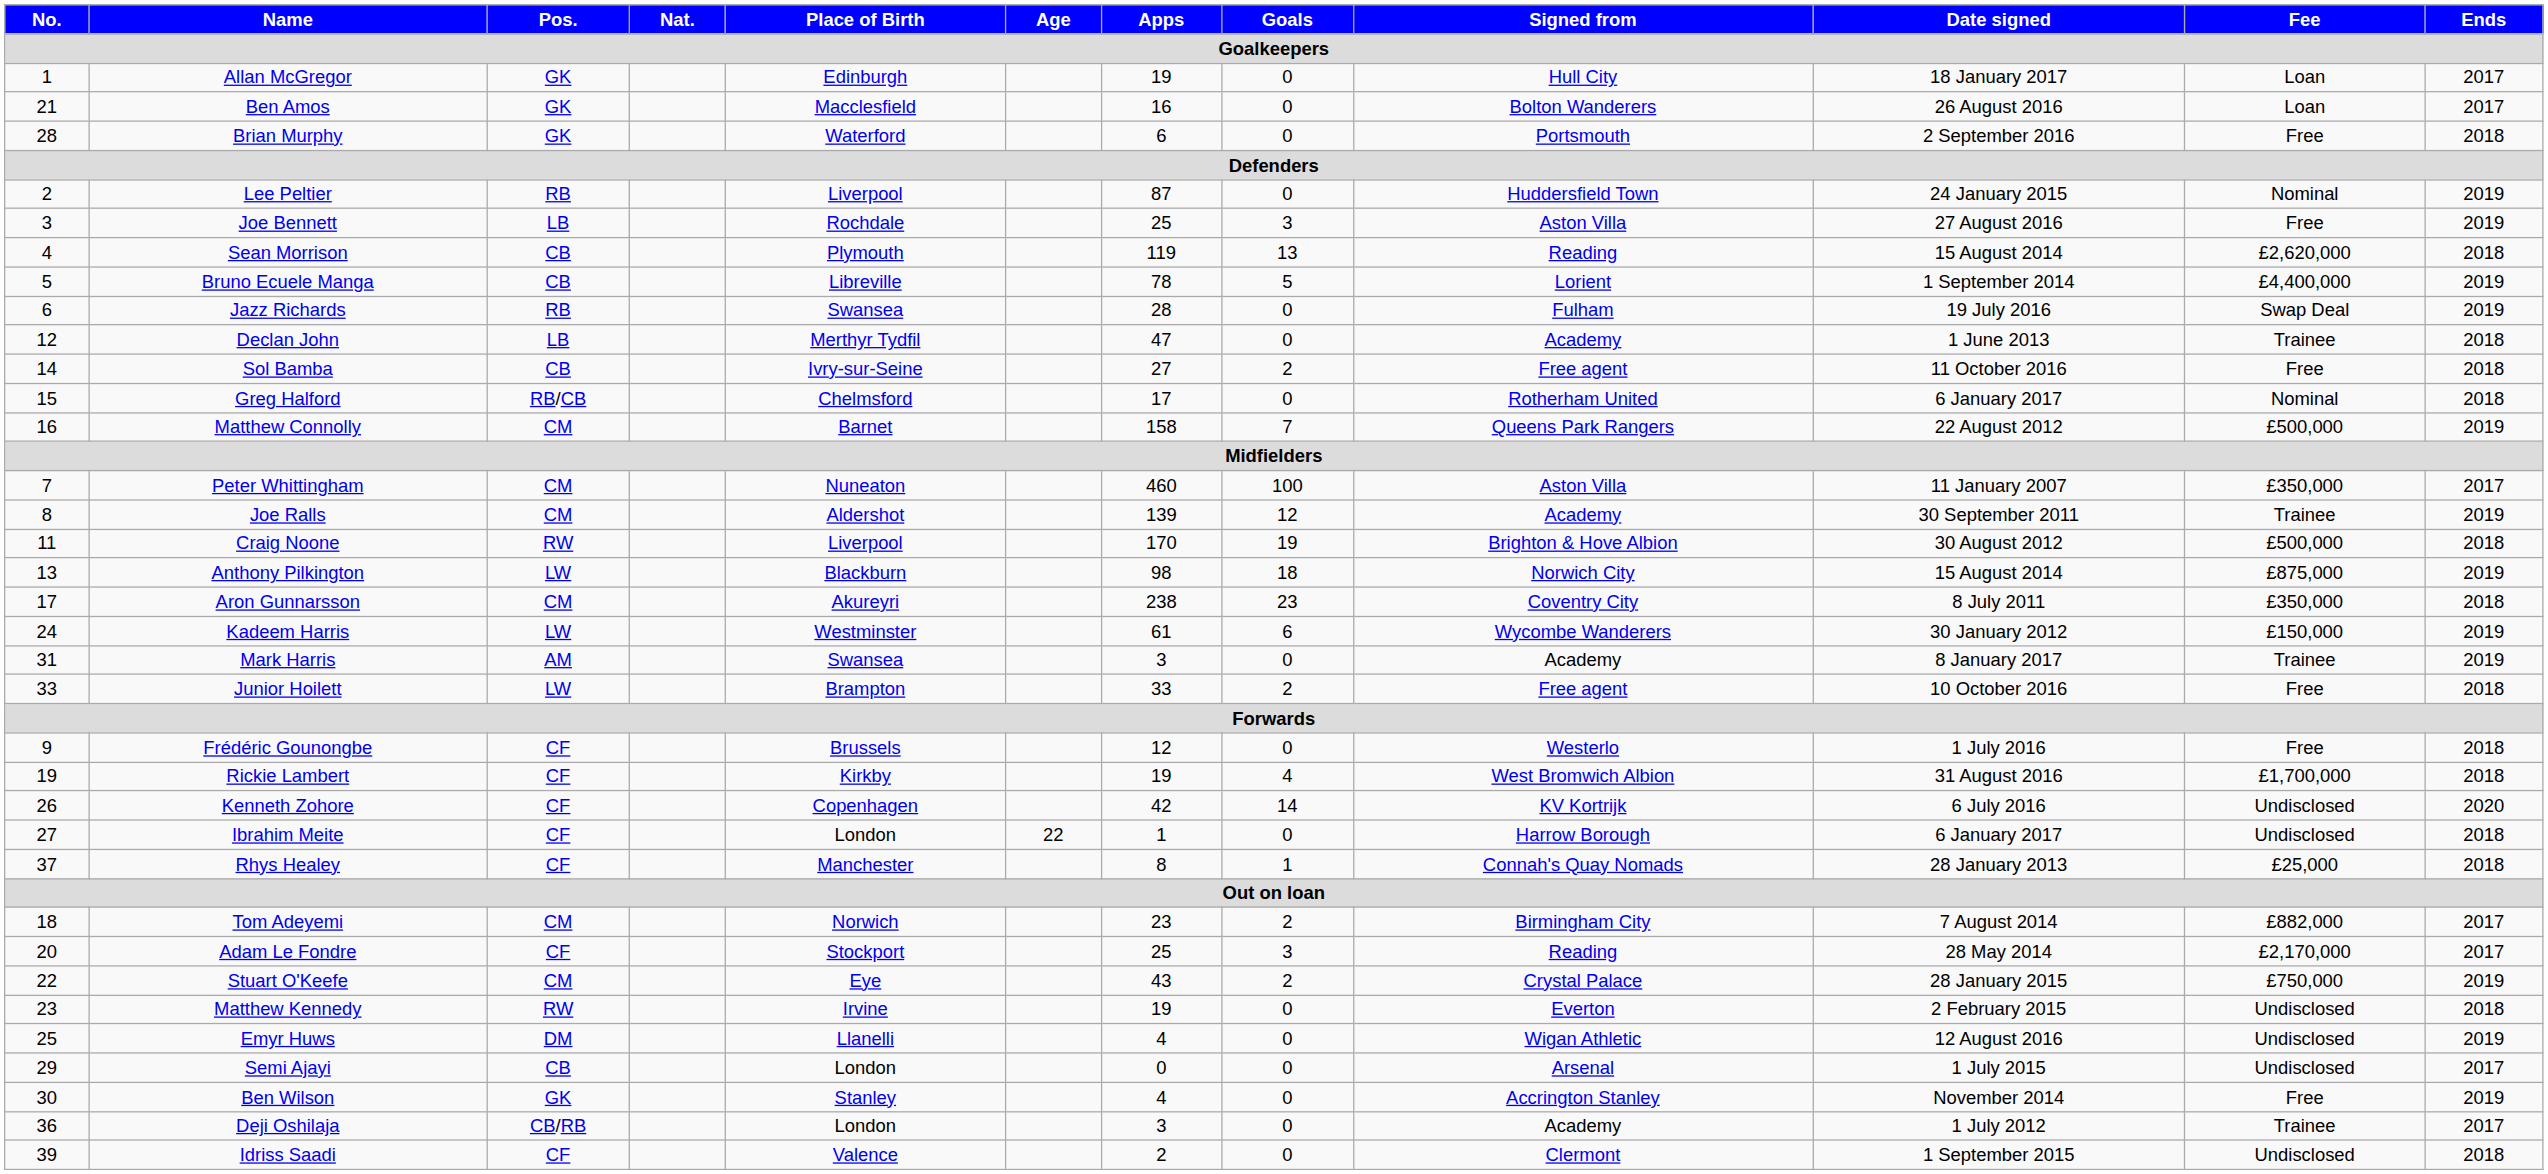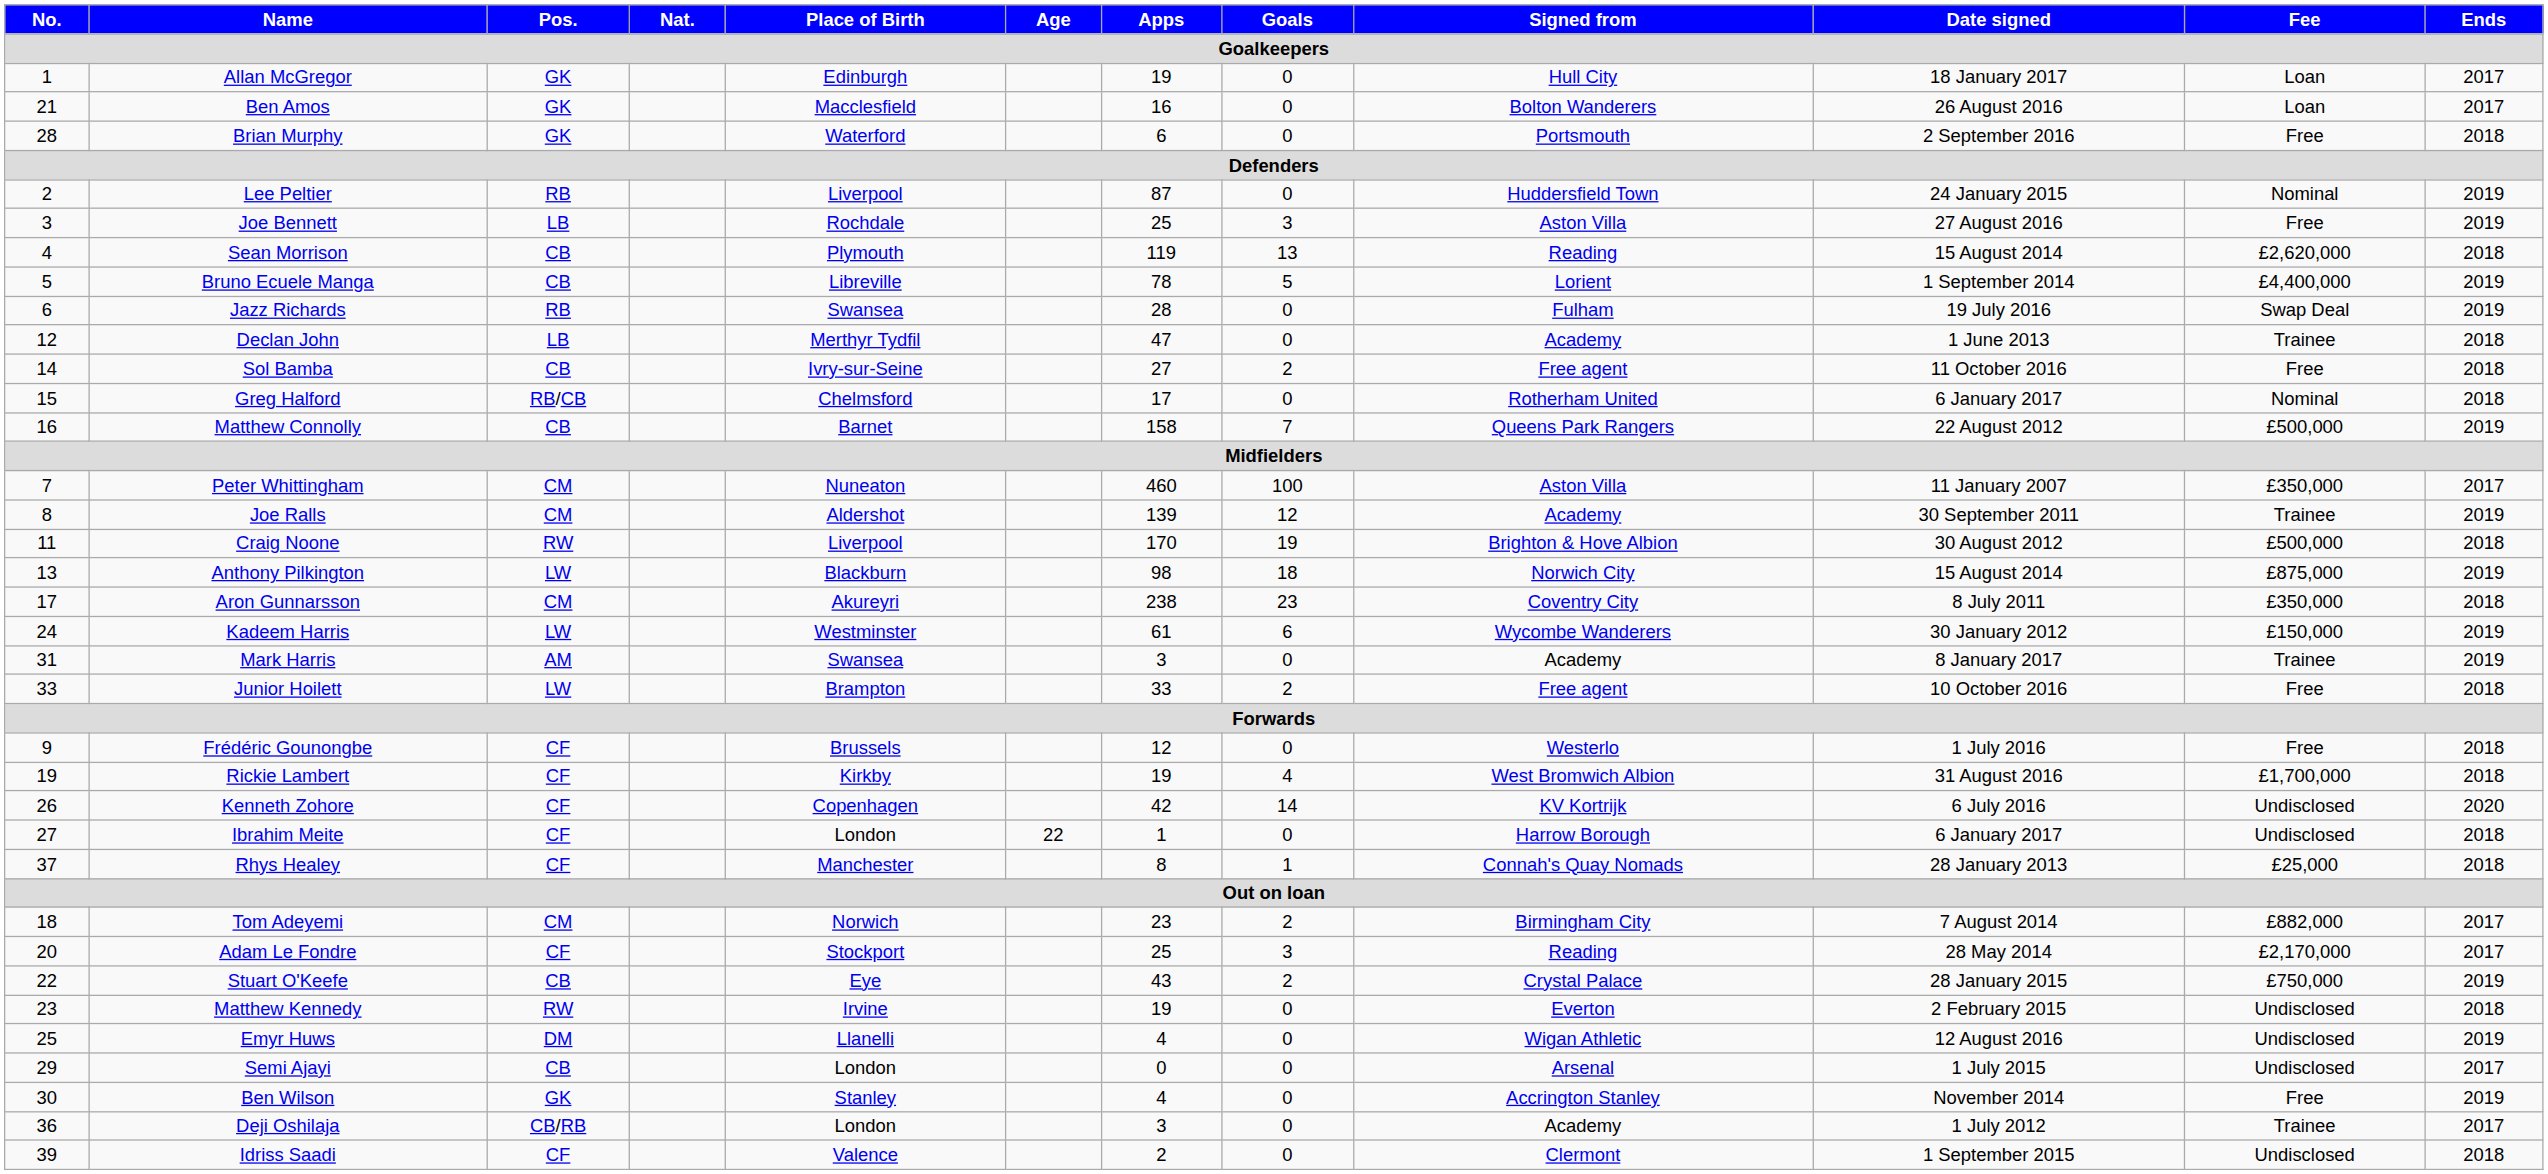 <table class="wikitable" style="text-align:center; font-size:90%; width:100%;">
 <tr>
 <th style="background:blue; color:white; text-align:center;">No.</th>
 <th style="background:blue; color:white; text-align:center;">Name</th>
 <th style="background:blue; color:white; text-align:center;">Pos.</th>
 <th style="background:blue; color:white; text-align:center;">Nat.</th>
 <th style="background:blue; color:white; text-align:center;">Place of Birth</th>
 <th style="background:blue; color:white; text-align:center;">Age</th>
 <th style="background:blue; color:white; text-align:center;">Apps</th>
 <th style="background:blue; color:white; text-align:center;">Goals</th>
 <th style="background:blue; color:white; text-align:center;">Signed from</th>
 <th style="background:blue; color:white; text-align:center;">Date signed</th>
 <th style="background:blue; color:white; text-align:center;">Fee</th>
 <th style="background:blue; color:white; text-align:center;">Ends</th>
 </tr>
 <tr>
 <th colspan="14" style="background:#dcdcdc; text-align:center;">Goalkeepers</th>
 </tr>
 <tr>
 <td>1</td>
 <td><a href='#'>Allan McGregor</a></td>
 <td><a href='#'>GK</a></td>
 <td></td>
 <td><a href='#'>Edinburgh</a></td>
 <td></td>
 <td>19</td>
 <td>0</td>
 <td><a href='#'>Hull City</a></td>
 <td>18 January 2017</td>
 <td>Loan</td>
 <td>2017</td>
 </tr>
 <tr>
 <td>21</td>
 <td><a href='#'>Ben Amos</a></td>
 <td><a href='#'>GK</a></td>
 <td></td>
 <td><a href='#'>Macclesfield</a></td>
 <td></td>
 <td>16</td>
 <td>0</td>
 <td><a href='#'>Bolton Wanderers</a></td>
 <td>26 August 2016</td>
 <td>Loan</td>
 <td>2017</td>
 </tr>
 <tr>
 <td>28</td>
 <td><a href='#'>Brian Murphy</a></td>
 <td><a href='#'>GK</a></td>
 <td></td>
 <td><a href='#'>Waterford</a></td>
 <td></td>
 <td>6</td>
 <td>0</td>
 <td><a href='#'>Portsmouth</a></td>
 <td>2 September 2016</td>
 <td>Free</td>
 <td>2018</td>
 </tr>
 <tr>
 <th colspan="14" style="background:#dcdcdc; text-align:center;">Defenders</th>
 </tr>
 <tr>
 <td>2</td>
 <td><a href='#'>Lee Peltier</a></td>
 <td><a href='#'>RB</a></td>
 <td></td>
 <td><a href='#'>Liverpool</a></td>
 <td></td>
 <td>87</td>
 <td>0</td>
 <td><a href='#'>Huddersfield Town</a></td>
 <td>24 January 2015</td>
 <td>Nominal</td>
 <td>2019</td>
 </tr>
 <tr>
 <td>3</td>
 <td><a href='#'>Joe Bennett</a></td>
 <td><a href='#'>LB</a></td>
 <td></td>
 <td><a href='#'>Rochdale</a></td>
 <td></td>
 <td>25</td>
 <td>3</td>
 <td><a href='#'>Aston Villa</a></td>
 <td>27 August 2016</td>
 <td>Free</td>
 <td>2019</td>
 </tr>
 <tr>
 <td>4</td>
 <td><a href='#'>Sean Morrison</a></td>
 <td><a href='#'>CB</a></td>
 <td></td>
 <td><a href='#'>Plymouth</a></td>
 <td></td>
 <td>119</td>
 <td>13</td>
 <td><a href='#'>Reading</a></td>
 <td>15 August 2014</td>
 <td>£2,620,000</td>
 <td>2018</td>
 </tr>
 <tr>
 <td>5</td>
 <td><a href='#'>Bruno Ecuele Manga</a></td>
 <td><a href='#'>CB</a></td>
 <td></td>
 <td><a href='#'>Libreville</a></td>
 <td></td>
 <td>78</td>
 <td>5</td>
 <td><a href='#'>Lorient</a></td>
 <td>1 September 2014</td>
 <td>£4,400,000</td>
 <td>2019</td>
 </tr>
 <tr>
 <td>6</td>
 <td><a href='#'>Jazz Richards</a></td>
 <td><a href='#'>RB</a></td>
 <td></td>
 <td><a href='#'>Swansea</a></td>
 <td></td>
 <td>28</td>
 <td>0</td>
 <td><a href='#'>Fulham</a></td>
 <td>19 July 2016</td>
 <td>Swap Deal</td>
 <td>2019</td>
 </tr>
 <tr>
 <td>12</td>
 <td><a href='#'>Declan John</a></td>
 <td><a href='#'>LB</a></td>
 <td></td>
 <td><a href='#'>Merthyr Tydfil</a></td>
 <td></td>
 <td>47</td>
 <td>0</td>
 <td><a href='#'>Academy</a></td>
 <td>1 June 2013</td>
 <td>Trainee</td>
 <td>2018</td>
 </tr>
 <tr>
 <td>14</td>
 <td><a href='#'>Sol Bamba</a></td>
 <td><a href='#'>CB</a></td>
 <td> </td>
 <td><a href='#'>Ivry-sur-Seine</a></td>
 <td></td>
 <td>27</td>
 <td>2</td>
 <td><a href='#'>Free agent</a></td>
 <td>11 October 2016</td>
 <td>Free</td>
 <td>2018</td>
 </tr>
 <tr>
 <td>15</td>
 <td><a href='#'>Greg Halford</a></td>
 <td><a href='#'>RB</a>/<a href='#'>CB</a></td>
 <td></td>
 <td><a href='#'>Chelmsford</a></td>
 <td></td>
 <td>17</td>
 <td>0</td>
 <td><a href='#'>Rotherham United</a></td>
 <td>6 January 2017</td>
 <td>Nominal</td>
 <td>2018</td>
 </tr>
 <tr>
 <td>16</td>
 <td><a href='#'>Matthew Connolly</a></td>
-<td><a href='#'>CM</a></td>
+<td><a href='#'>CB</a></td>
 <td></td>
 <td><a href='#'>Barnet</a></td>
 <td></td>
 <td>158</td>
 <td>7</td>
 <td><a href='#'>Queens Park Rangers</a></td>
 <td>22 August 2012</td>
 <td>£500,000</td>
 <td>2019</td>
 </tr>
 <tr>
 <th colspan="14" style="background:#dcdcdc; text-align:center;">Midfielders</th>
 </tr>
 <tr>
 <td>7</td>
 <td><a href='#'>Peter Whittingham</a></td>
 <td><a href='#'>CM</a></td>
 <td></td>
 <td><a href='#'>Nuneaton</a></td>
 <td></td>
 <td>460</td>
 <td>100</td>
 <td><a href='#'>Aston Villa</a></td>
 <td>11 January 2007</td>
 <td>£350,000</td>
 <td>2017</td>
 </tr>
 <tr>
 <td>8</td>
 <td><a href='#'>Joe Ralls</a></td>
 <td><a href='#'>CM</a></td>
 <td></td>
 <td><a href='#'>Aldershot</a></td>
 <td></td>
 <td>139</td>
 <td>12</td>
 <td><a href='#'>Academy</a></td>
 <td>30 September 2011</td>
 <td>Trainee</td>
 <td>2019</td>
 </tr>
 <tr>
 <td>11</td>
 <td><a href='#'>Craig Noone</a></td>
 <td><a href='#'>RW</a></td>
 <td></td>
 <td><a href='#'>Liverpool</a></td>
 <td></td>
 <td>170</td>
 <td>19</td>
 <td><a href='#'>Brighton & Hove Albion</a></td>
 <td>30 August 2012</td>
 <td>£500,000</td>
 <td>2018</td>
 </tr>
 <tr>
 <td>13</td>
 <td><a href='#'>Anthony Pilkington</a></td>
 <td><a href='#'>LW</a></td>
 <td> </td>
 <td><a href='#'>Blackburn</a></td>
 <td></td>
 <td>98</td>
 <td>18</td>
 <td><a href='#'>Norwich City</a></td>
 <td>15 August 2014</td>
 <td>£875,000</td>
 <td>2019</td>
 </tr>
 <tr>
 <td>17</td>
 <td><a href='#'>Aron Gunnarsson</a></td>
 <td><a href='#'>CM</a></td>
 <td></td>
 <td><a href='#'>Akureyri</a></td>
 <td></td>
 <td>238</td>
 <td>23</td>
 <td><a href='#'>Coventry City</a></td>
 <td>8 July 2011</td>
 <td>£350,000</td>
 <td>2018</td>
 </tr>
 <tr>
 <td>24</td>
 <td><a href='#'>Kadeem Harris</a></td>
 <td><a href='#'>LW</a></td>
 <td></td>
 <td><a href='#'>Westminster</a></td>
 <td></td>
 <td>61</td>
 <td>6</td>
 <td><a href='#'>Wycombe Wanderers</a></td>
 <td>30 January 2012</td>
 <td>£150,000</td>
 <td>2019</td>
 </tr>
 <tr>
 <td>31</td>
 <td><a href='#'>Mark Harris</a></td>
 <td><a href='#'>AM</a></td>
 <td></td>
 <td><a href='#'>Swansea</a></td>
 <td></td>
 <td>3</td>
 <td>0</td>
 <td>Academy</td>
 <td>8 January 2017</td>
 <td>Trainee</td>
 <td>2019</td>
 </tr>
 <tr>
 <td>33</td>
 <td><a href='#'>Junior Hoilett</a></td>
 <td><a href='#'>LW</a></td>
 <td></td>
 <td><a href='#'>Brampton</a></td>
 <td></td>
 <td>33</td>
 <td>2</td>
 <td><a href='#'>Free agent</a></td>
 <td>10 October 2016</td>
 <td>Free</td>
 <td>2018</td>
 </tr>
 <tr>
 <th colspan="14" style="background:#dcdcdc; text-align:center;">Forwards</th>
 </tr>
 <tr>
 <td>9</td>
 <td><a href='#'>Frédéric Gounongbe</a></td>
 <td><a href='#'>CF</a></td>
 <td> </td>
 <td><a href='#'>Brussels</a></td>
 <td></td>
 <td>12</td>
 <td>0</td>
 <td><a href='#'>Westerlo</a></td>
 <td>1 July 2016</td>
 <td>Free</td>
 <td>2018</td>
 </tr>
 <tr>
 <td>19</td>
 <td><a href='#'>Rickie Lambert</a></td>
 <td><a href='#'>CF</a></td>
 <td></td>
 <td><a href='#'>Kirkby</a></td>
 <td></td>
 <td>19</td>
 <td>4</td>
 <td><a href='#'>West Bromwich Albion</a></td>
 <td>31 August 2016</td>
 <td>£1,700,000</td>
 <td>2018</td>
 </tr>
 <tr>
 <td>26</td>
 <td><a href='#'>Kenneth Zohore</a></td>
 <td><a href='#'>CF</a></td>
 <td></td>
 <td><a href='#'>Copenhagen</a></td>
 <td></td>
 <td>42</td>
 <td>14</td>
 <td><a href='#'>KV Kortrijk</a></td>
 <td>6 July 2016</td>
 <td>Undisclosed</td>
 <td>2020</td>
 </tr>
 <tr>
 <td>27</td>
 <td><a href='#'>Ibrahim Meite</a></td>
 <td><a href='#'>CF</a></td>
 <td></td>
 <td>London</td>
 <td>22</td>
 <td>1</td>
 <td>0</td>
 <td><a href='#'>Harrow Borough</a></td>
 <td>6 January 2017</td>
 <td>Undisclosed</td>
 <td>2018</td>
 </tr>
 <tr>
 <td>37</td>
 <td><a href='#'>Rhys Healey</a></td>
 <td><a href='#'>CF</a></td>
 <td></td>
 <td><a href='#'>Manchester</a></td>
 <td></td>
 <td>8</td>
 <td>1</td>
 <td><a href='#'>Connah's Quay Nomads</a></td>
 <td>28 January 2013</td>
 <td>£25,000</td>
 <td>2018</td>
 </tr>
 <tr>
 <th colspan="14" style="background:#dcdcdc; text-align:center;">Out on loan</th>
 </tr>
 <tr>
 <td>18</td>
 <td><a href='#'>Tom Adeyemi</a></td>
 <td><a href='#'>CM</a></td>
 <td></td>
 <td><a href='#'>Norwich</a></td>
 <td></td>
 <td>23</td>
 <td>2</td>
 <td><a href='#'>Birmingham City</a></td>
 <td>7 August 2014</td>
 <td>£882,000</td>
 <td>2017</td>
 </tr>
 <tr>
 <td>20</td>
 <td><a href='#'>Adam Le Fondre</a></td>
 <td><a href='#'>CF</a></td>
 <td></td>
 <td><a href='#'>Stockport</a></td>
 <td></td>
 <td>25</td>
 <td>3</td>
 <td><a href='#'>Reading</a></td>
 <td>28 May 2014</td>
 <td>£2,170,000</td>
 <td>2017</td>
 </tr>
 <tr>
 <td>22</td>
 <td><a href='#'>Stuart O'Keefe</a></td>
-<td><a href='#'>CM</a></td>
+<td><a href='#'>CB</a></td>
 <td></td>
 <td><a href='#'>Eye</a></td>
 <td></td>
 <td>43</td>
 <td>2</td>
 <td><a href='#'>Crystal Palace</a></td>
 <td>28 January 2015</td>
 <td>£750,000</td>
 <td>2019</td>
 </tr>
 <tr>
 <td>23</td>
 <td><a href='#'>Matthew Kennedy</a></td>
 <td><a href='#'>RW</a></td>
 <td></td>
 <td><a href='#'>Irvine</a></td>
 <td></td>
 <td>19</td>
 <td>0</td>
 <td><a href='#'>Everton</a></td>
 <td>2 February 2015</td>
 <td>Undisclosed</td>
 <td>2018</td>
 </tr>
 <tr>
 <td>25</td>
 <td><a href='#'>Emyr Huws</a></td>
 <td><a href='#'>DM</a></td>
 <td></td>
 <td><a href='#'>Llanelli</a></td>
 <td></td>
 <td>4</td>
 <td>0</td>
 <td><a href='#'>Wigan Athletic</a></td>
 <td>12 August 2016</td>
 <td>Undisclosed</td>
 <td>2019</td>
 </tr>
 <tr>
 <td>29</td>
 <td><a href='#'>Semi Ajayi</a></td>
 <td><a href='#'>CB</a></td>
 <td> </td>
 <td>London</td>
 <td></td>
 <td>0</td>
 <td>0</td>
 <td><a href='#'>Arsenal</a></td>
 <td>1 July 2015</td>
 <td>Undisclosed</td>
 <td>2017</td>
 </tr>
 <tr>
 <td>30</td>
 <td><a href='#'>Ben Wilson</a></td>
 <td><a href='#'>GK</a></td>
 <td></td>
 <td><a href='#'>Stanley</a></td>
 <td></td>
 <td>4</td>
 <td>0</td>
 <td><a href='#'>Accrington Stanley</a></td>
 <td>November 2014</td>
 <td>Free</td>
 <td>2019</td>
 </tr>
 <tr>
 <td>36</td>
 <td><a href='#'>Deji Oshilaja</a></td>
 <td><a href='#'>CB</a>/<a href='#'>RB</a></td>
 <td></td>
 <td>London</td>
 <td></td>
 <td>3</td>
 <td>0</td>
 <td>Academy</td>
 <td>1 July 2012</td>
 <td>Trainee</td>
 <td>2017</td>
 </tr>
 <tr>
 <td>39</td>
 <td><a href='#'>Idriss Saadi</a></td>
 <td><a href='#'>CF</a></td>
 <td></td>
 <td><a href='#'>Valence</a></td>
 <td></td>
 <td>2</td>
 <td>0</td>
 <td><a href='#'>Clermont</a></td>
 <td>1 September 2015</td>
 <td>Undisclosed</td>
 <td>2018</td>
 </tr>
 </table>
